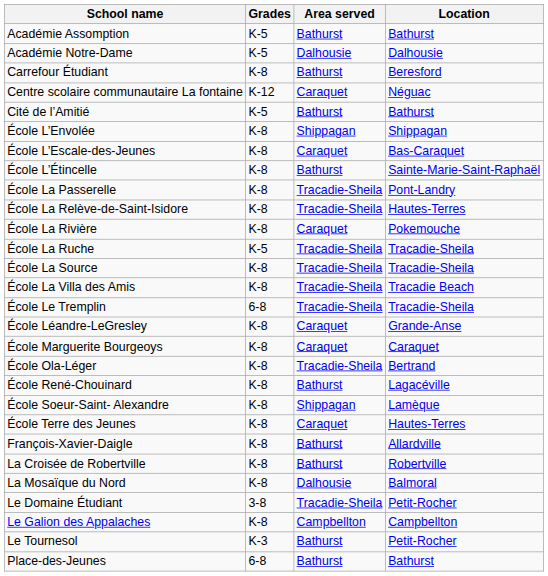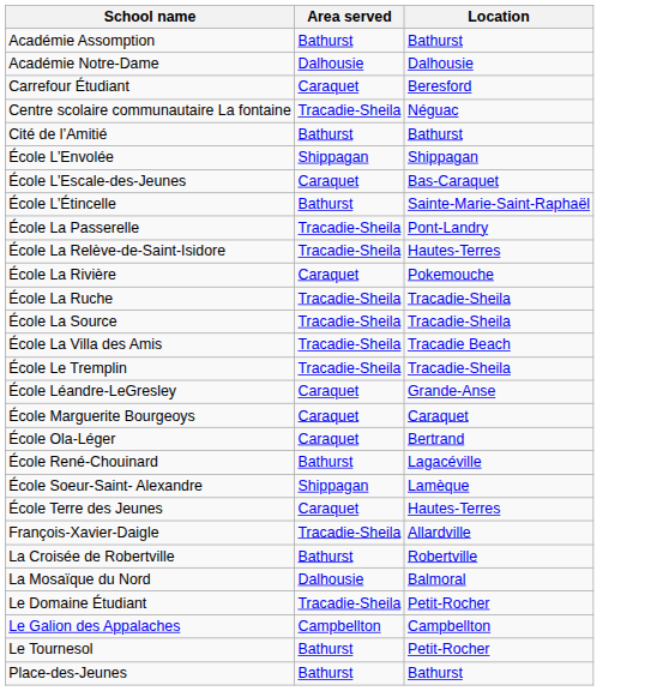 <table class="wikitable plainrowheaders">
 <tr>
 <th>School name</th>
-<th>Grades</th>
 <th>Area served</th>
 <th>Location</th>
 </tr>
 <tr>
 <td>Académie Assomption</td>
-<td>K-5</td>
 <td><a href='#'>Bathurst</a></td>
 <td><a href='#'>Bathurst</a></td>
 </tr>
 <tr>
 <td>Académie Notre-Dame</td>
-<td>K-5</td>
 <td><a href='#'>Dalhousie</a></td>
 <td><a href='#'>Dalhousie</a></td>
 </tr>
 <tr>
 <td>Carrefour Étudiant</td>
-<td>K-8</td>
-<td><a href='#'>Bathurst</a></td>
+<td><a href='#'>Caraquet</a></td>
 <td><a href='#'>Beresford</a></td>
 </tr>
 <tr>
 <td>Centre scolaire communautaire La fontaine</td>
-<td>K-12</td>
-<td><a href='#'>Caraquet</a></td>
+<td><a href='#'>Tracadie-Sheila</a></td>
 <td><a href='#'>Néguac</a></td>
 </tr>
 <tr>
 <td>Cité de l’Amitié</td>
-<td>K-5</td>
 <td><a href='#'>Bathurst</a></td>
 <td><a href='#'>Bathurst</a></td>
 </tr>
 <tr>
 <td>École L’Envolée</td>
-<td>K-8</td>
 <td><a href='#'>Shippagan</a></td>
 <td><a href='#'>Shippagan</a></td>
 </tr>
 <tr>
 <td>École L’Escale-des-Jeunes</td>
-<td>K-8</td>
 <td><a href='#'>Caraquet</a></td>
 <td><a href='#'>Bas-Caraquet</a></td>
 </tr>
 <tr>
 <td>École L’Étincelle</td>
-<td>K-8</td>
 <td><a href='#'>Bathurst</a></td>
 <td><a href='#'>Sainte-Marie-Saint-Raphaël</a></td>
 </tr>
 <tr>
 <td>École La Passerelle</td>
-<td>K-8</td>
 <td><a href='#'>Tracadie-Sheila</a></td>
 <td><a href='#'>Pont-Landry</a></td>
 </tr>
 <tr>
 <td>École La Relève-de-Saint-Isidore</td>
-<td>K-8</td>
 <td><a href='#'>Tracadie-Sheila</a></td>
 <td><a href='#'>Hautes-Terres</a></td>
 </tr>
 <tr>
 <td>École La Rivière</td>
-<td>K-8</td>
 <td><a href='#'>Caraquet</a></td>
 <td><a href='#'>Pokemouche</a></td>
 </tr>
 <tr>
 <td>École La Ruche</td>
-<td>K-5</td>
 <td><a href='#'>Tracadie-Sheila</a></td>
 <td><a href='#'>Tracadie-Sheila</a></td>
 </tr>
 <tr>
 <td>École La Source</td>
-<td>K-8</td>
 <td><a href='#'>Tracadie-Sheila</a></td>
 <td><a href='#'>Tracadie-Sheila</a></td>
 </tr>
 <tr>
 <td>École La Villa des Amis</td>
-<td>K-8</td>
 <td><a href='#'>Tracadie-Sheila</a></td>
 <td><a href='#'>Tracadie Beach</a></td>
 </tr>
 <tr>
 <td>École Le Tremplin</td>
-<td>6-8</td>
 <td><a href='#'>Tracadie-Sheila</a></td>
 <td><a href='#'>Tracadie-Sheila</a></td>
 </tr>
 <tr>
 <td>École Léandre-LeGresley</td>
-<td>K-8</td>
 <td><a href='#'>Caraquet</a></td>
 <td><a href='#'>Grande-Anse</a></td>
 </tr>
 <tr>
 <td>École Marguerite Bourgeoys</td>
-<td>K-8</td>
 <td><a href='#'>Caraquet</a></td>
 <td><a href='#'>Caraquet</a></td>
 </tr>
 <tr>
 <td>École Ola-Léger</td>
-<td>K-8</td>
-<td><a href='#'>Tracadie-Sheila</a></td>
+<td><a href='#'>Caraquet</a></td>
 <td><a href='#'>Bertrand</a></td>
 </tr>
 <tr>
 <td>École René-Chouinard</td>
-<td>K-8</td>
 <td><a href='#'>Bathurst</a></td>
 <td><a href='#'>Lagacéville</a></td>
 </tr>
 <tr>
 <td>École Soeur-Saint- Alexandre</td>
-<td>K-8</td>
 <td><a href='#'>Shippagan</a></td>
 <td><a href='#'>Lamèque</a></td>
 </tr>
 <tr>
 <td>École Terre des Jeunes</td>
-<td>K-8</td>
 <td><a href='#'>Caraquet</a></td>
 <td><a href='#'>Hautes-Terres</a></td>
 </tr>
 <tr>
 <td>François-Xavier-Daigle</td>
-<td>K-8</td>
-<td><a href='#'>Bathurst</a></td>
+<td><a href='#'>Tracadie-Sheila</a></td>
 <td><a href='#'>Allardville</a></td>
 </tr>
 <tr>
 <td>La Croisée de Robertville</td>
-<td>K-8</td>
 <td><a href='#'>Bathurst</a></td>
 <td><a href='#'>Robertville</a></td>
 </tr>
 <tr>
 <td>La Mosaïque du Nord</td>
-<td>K-8</td>
 <td><a href='#'>Dalhousie</a></td>
 <td><a href='#'>Balmoral</a></td>
 </tr>
 <tr>
 <td>Le Domaine Étudiant</td>
-<td>3-8</td>
 <td><a href='#'>Tracadie-Sheila</a></td>
 <td><a href='#'>Petit-Rocher</a></td>
 </tr>
 <tr>
 <td><a href='#'>Le Galion des Appalaches</a></td>
-<td>K-8</td>
 <td><a href='#'>Campbellton</a></td>
 <td><a href='#'>Campbellton</a></td>
 </tr>
 <tr>
 <td>Le Tournesol</td>
-<td>K-3</td>
 <td><a href='#'>Bathurst</a></td>
 <td><a href='#'>Petit-Rocher</a></td>
 </tr>
 <tr>
 <td>Place-des-Jeunes</td>
-<td>6-8</td>
 <td><a href='#'>Bathurst</a></td>
 <td><a href='#'>Bathurst</a></td>
 </tr>
 </table>
